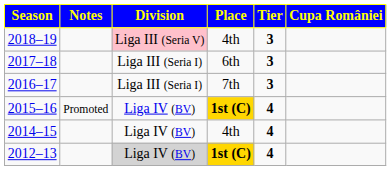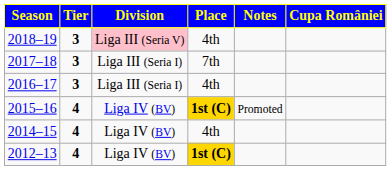 <table class="wikitable" style="text-align:center; font-size:90%">
 <tr>
 <th style="background:#0000FF;color:#FFFF00;border:1px solid #FFFF00;">Season</th>
-<th style="background:#0000FF;color:#FFFF00;border:1px solid #FFFF00;">Notes</th>
+<th style="background:#0000FF;color:#FFFF00;border:1px solid #FFFF00;">Tier</th>
 <th style="background:#0000FF;color:#FFFF00;border:1px solid #FFFF00;">Division</th>
 <th style="background:#0000FF;color:#FFFF00;border:1px solid #FFFF00;">Place</th>
-<th style="background:#0000FF;color:#FFFF00;border:1px solid #FFFF00;">Tier</th>
+<th style="background:#0000FF;color:#FFFF00;border:1px solid #FFFF00;">Notes</th>
 <th style="background:#0000FF;color:#FFFF00;border:1px solid #FFFF00;">Cupa României</th>
 </tr>
 <tr>
 <td><a href='#'>2018–19</a></td>
-<td></td>
+<td><strong>3</strong></td>
 <td style="background: pink;">Liga III <small>(Seria V)</small></td>
 <td>4th</td>
-<td><strong>3</strong></td>
+<td></td>
 <td></td>
 </tr>
 <tr>
 <td><a href='#'>2017–18</a></td>
+<td><strong>3</strong></td>
+<td>Liga III <small>(Seria I)</small></td>
+<td>7th</td>
 <td></td>
-<td>Liga III <small>(Seria I)</small></td>
-<td>6th</td>
-<td><strong>3</strong></td>
 <td></td>
 </tr>
 <tr>
 <td><a href='#'>2016–17</a></td>
+<td><strong>3</strong></td>
+<td>Liga III <small>(Seria I)</small></td>
+<td>4th</td>
 <td></td>
-<td>Liga III <small>(Seria I)</small></td>
-<td>7th</td>
-<td><strong>3</strong></td>
 <td></td>
 </tr>
 <tr>
 <td><a href='#'>2015–16</a></td>
-<td><small>Promoted</small></td>
+<td><strong>4</strong></td>
 <td><a href='#'>Liga IV</a> <small>(<a href='#'>BV</a>)</small></td>
 <td align=center bgcolor=gold><strong>1st (C)</strong></td>
-<td><strong>4</strong></td>
+<td><small>Promoted</small></td>
 <td></td>
 </tr>
 <tr>
 <td><a href='#'>2014–15</a></td>
-<td></td>
+<td><strong>4</strong></td>
 <td>Liga IV <small>(<a href='#'>BV</a>)</small></td>
 <td>4th</td>
-<td><strong>4</strong></td>
+<td></td>
 <td></td>
 </tr>
 <tr>
 <td><a href='#'>2012–13</a></td>
+<td><strong>4</strong></td>
+<td>Liga IV <small>(<a href='#'>BV</a>)</small></td>
+<td align=center bgcolor=gold><strong>1st</strong> <strong>(C)</strong></td>
 <td></td>
-<td style="background: lightgrey;">Liga IV <small>(<a href='#'>BV</a>)</small></td>
-<td align=center bgcolor=gold><strong>1st</strong> <strong>(C)</strong></td>
-<td><strong>4</strong></td>
 <td></td>
 </tr>
 </table>
